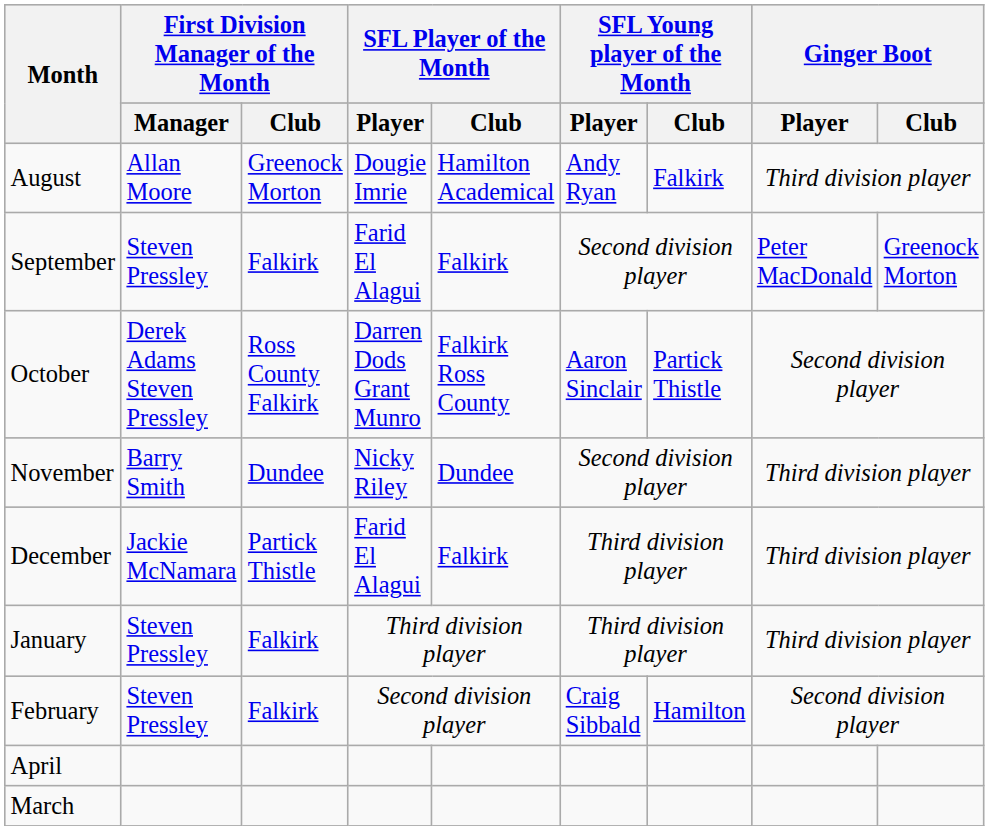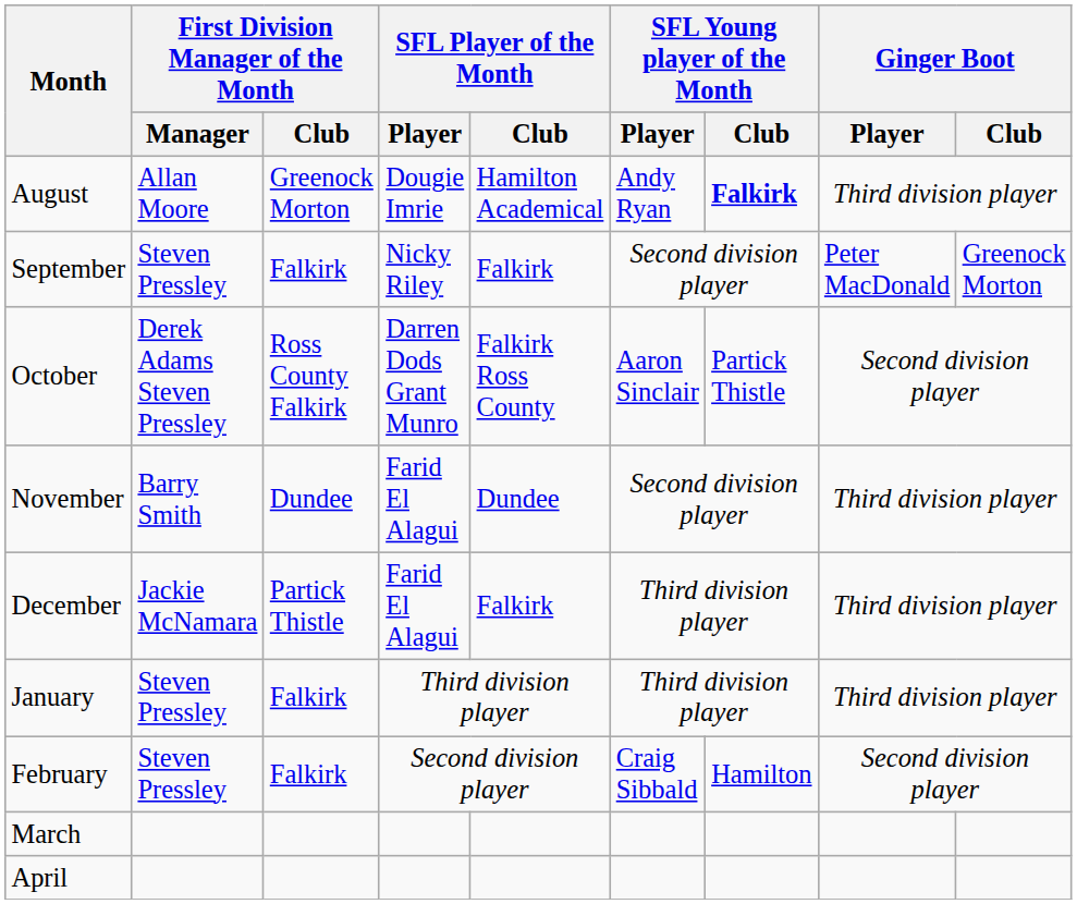 <table class="wikitable" style="font-size: 95%; text-align: left;">
 <tr>
 <th rowspan=2>Month</th>
 <th colspan=2><a href='#'>First Division Manager of the Month</a></th>
 <th colspan=2><a href='#'>SFL Player of the Month</a></th>
 <th colspan=2><a href='#'>SFL Young player of the Month</a></th>
 <th colspan=2><a href='#'>Ginger Boot</a></th>
 </tr>
 <tr>
 <th>Manager</th>
 <th>Club</th>
 <th>Player</th>
 <th>Club</th>
 <th>Player</th>
 <th>Club</th>
 <th>Player</th>
 <th>Club</th>
 </tr>
 <tr>
 <td>August</td>
 <td> <a href='#'>Allan Moore</a></td>
 <td><a href='#'>Greenock Morton</a></td>
 <td> <a href='#'>Dougie Imrie</a></td>
 <td><a href='#'>Hamilton Academical</a></td>
 <td> <a href='#'>Andy Ryan</a></td>
-<td><a href='#'>Falkirk</a></td>
+<td><strong><a href='#'>Falkirk</a></strong></td>
 <td colspan="2" style="text-align:center;"><em>Third division player</em></td>
 </tr>
 <tr>
 <td>September</td>
 <td> <a href='#'>Steven Pressley</a></td>
 <td><a href='#'>Falkirk</a></td>
-<td> <a href='#'>Farid El Alagui</a></td>
+<td> <a href='#'>Nicky Riley</a></td>
 <td><a href='#'>Falkirk</a></td>
 <td colspan="2" style="text-align:center;"><em>Second division player</em></td>
 <td> <a href='#'>Peter MacDonald</a></td>
 <td><a href='#'>Greenock Morton</a></td>
 </tr>
 <tr>
 <td>October</td>
 <td> <a href='#'>Derek Adams</a><br> <a href='#'>Steven Pressley</a></td>
 <td><a href='#'>Ross County</a><br><a href='#'>Falkirk</a></td>
 <td> <a href='#'>Darren Dods</a><br> <a href='#'>Grant Munro</a></td>
 <td><a href='#'>Falkirk</a><br><a href='#'>Ross County</a></td>
 <td> <a href='#'>Aaron Sinclair</a></td>
 <td><a href='#'>Partick Thistle</a></td>
 <td colspan="2" style="text-align:center;"><em>Second division player</em></td>
 </tr>
 <tr>
 <td>November</td>
 <td> <a href='#'>Barry Smith</a></td>
 <td><a href='#'>Dundee</a></td>
-<td> <a href='#'>Nicky Riley</a></td>
+<td> <a href='#'>Farid El Alagui</a></td>
 <td><a href='#'>Dundee</a></td>
 <td colspan="2" style="text-align:center;"><em>Second division player</em></td>
 <td colspan="2" style="text-align:center;"><em>Third division player</em></td>
 </tr>
 <tr>
 <td>December</td>
 <td> <a href='#'>Jackie McNamara</a></td>
 <td><a href='#'>Partick Thistle</a></td>
 <td> <a href='#'>Farid El Alagui</a></td>
 <td><a href='#'>Falkirk</a></td>
 <td colspan="2" style="text-align:center;"><em>Third division player</em></td>
 <td colspan="2" style="text-align:center;"><em>Third division player</em></td>
 </tr>
 <tr>
 <td>January</td>
 <td> <a href='#'>Steven Pressley</a></td>
 <td><a href='#'>Falkirk</a></td>
 <td colspan="2" style="text-align:center;"><em>Third division player</em></td>
 <td colspan="2" style="text-align:center;"><em>Third division player</em></td>
 <td colspan="2" style="text-align:center;"><em>Third division player</em></td>
 </tr>
 <tr>
 <td>February</td>
 <td> <a href='#'>Steven Pressley</a></td>
 <td><a href='#'>Falkirk</a></td>
 <td colspan="2" style="text-align:center;"><em>Second division player</em></td>
 <td> <a href='#'>Craig Sibbald</a></td>
 <td><a href='#'>Hamilton</a></td>
 <td colspan="2" style="text-align:center;"><em>Second division player</em></td>
 </tr>
 <tr>
+<td>March</td>
+<td></td>
+<td></td>
+<td></td>
+<td></td>
+<td></td>
+<td></td>
+<td></td>
+<td></td>
+</tr>
+<tr>
 <td>April</td>
 <td></td>
 <td></td>
 <td></td>
 <td></td>
 <td></td>
 <td></td>
 <td></td>
 <td></td>
 </tr>
-<tr>
-<td>March</td>
-<td></td>
-<td></td>
-<td></td>
-<td></td>
-<td></td>
-<td></td>
-<td></td>
-<td></td>
-</tr>
 </table>
